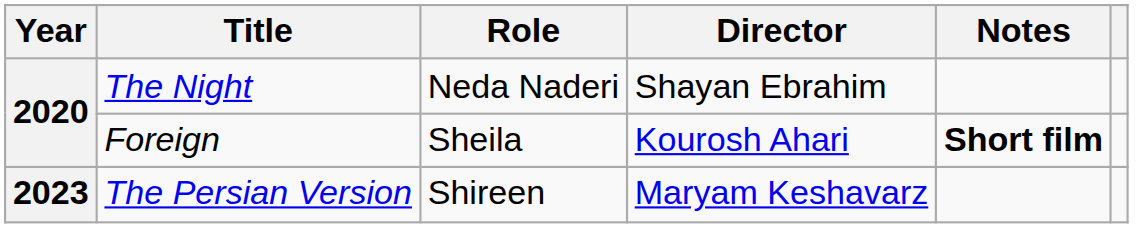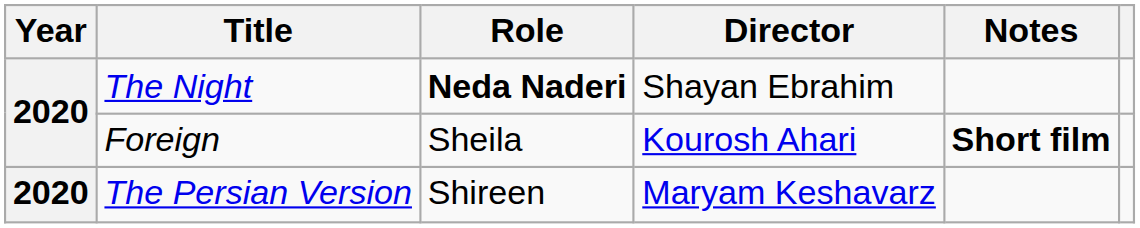 <table class="wikitable plainrowheaders sortable"  style=font-size:100%>
 <tr>
 <th scope="col">Year</th>
 <th scope="col">Title</th>
 <th scope="col">Role</th>
 <th scope="col">Director</th>
 <th scope="col" class="unsortable">Notes</th>
 <th scope="col" class="unsortable"></th>
 </tr>
 <tr>
 <th rowspan="2" scope="row">2020</th>
 <td><em><a href='#'>The Night</a></em></td>
-<td>Neda Naderi</td>
+<td><strong>Neda Naderi</strong></td>
 <td>Shayan Ebrahim</td>
 <td></td>
 <td></td>
 </tr>
 <tr>
 <td><em>Foreign</em></td>
 <td>Sheila</td>
 <td><a href='#'>Kourosh Ahari</a></td>
 <td><strong>Short film</strong></td>
 <td></td>
 </tr>
 <tr>
-<th scope="row">2023</th>
+<th scope="row">2020</th>
 <td><em><a href='#'>The Persian Version</a></em></td>
 <td>Shireen</td>
 <td><a href='#'>Maryam Keshavarz</a></td>
 <td></td>
 <td></td>
 </tr>
 </table>
